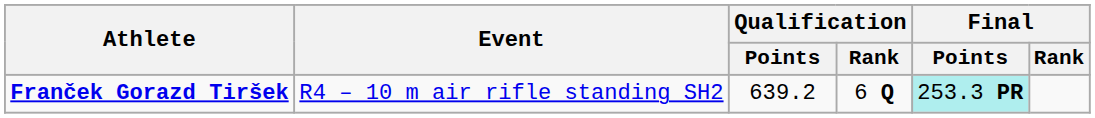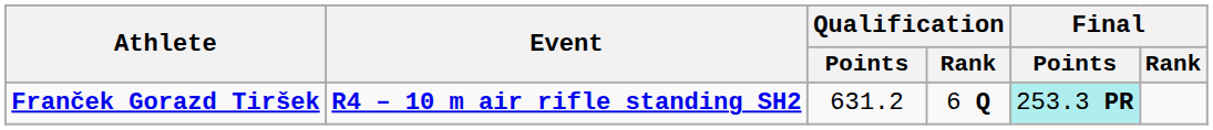 <table class="wikitable" style="font-size:90%">
 <tr>
 <th rowspan="2">Athlete</th>
 <th rowspan="2">Event</th>
 <th colspan="2">Qualification</th>
 <th colspan="2">Final</th>
 </tr>
 <tr style="font-size:95%">
 <th>Points</th>
 <th>Rank</th>
 <th>Points</th>
 <th>Rank</th>
 </tr>
 <tr align=center>
 <td align=left><strong><a href='#'>Franček Gorazd Tiršek</a></strong></td>
-<td align=left><a href='#'>R4 – 10 m air rifle standing SH2</a></td>
-<td>639.2</td>
+<td align=left><strong><a href='#'>R4 – 10 m air rifle standing SH2</a></strong></td>
+<td>631.2</td>
 <td>6 <strong>Q</strong></td>
 <td style="background: paleturquoise;">253.3 <strong>PR</strong></td>
 <td></td>
 </tr>
 </table>
